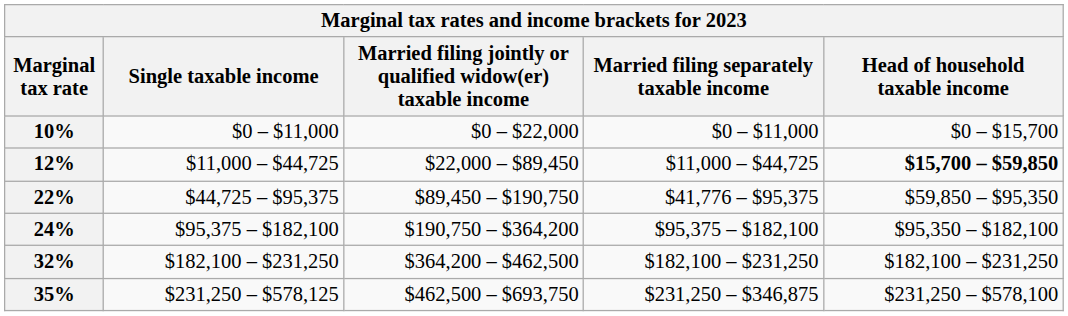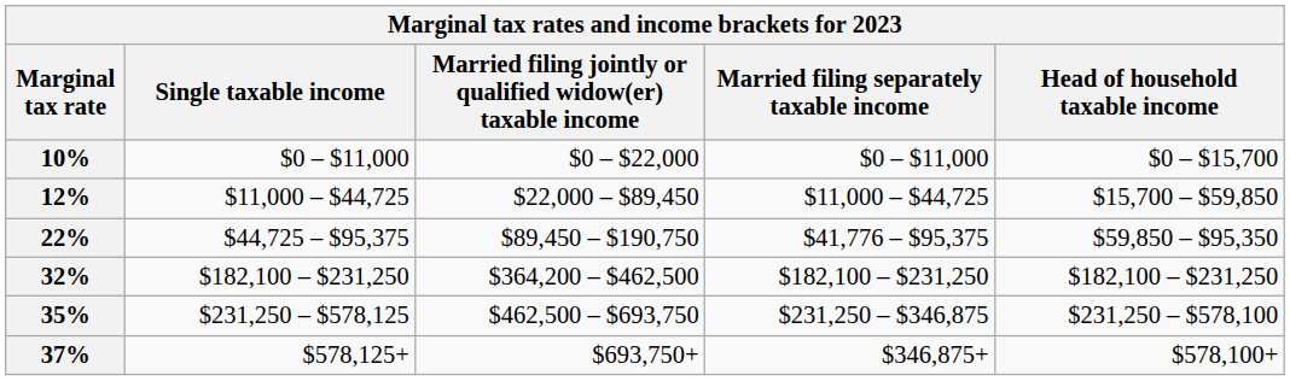 <table class="wikitable collapsible collapsed" style="text-align:right" style="margin:0 0 1em 1em; font-size: 90%">
 <tr>
 <th colspan=5>Marginal tax rates and income brackets for 2023</th>
 </tr>
 <tr>
 <th width="70">Marginal tax rate</th>
 <th width="180">Single taxable income</th>
 <th width="180">Married filing jointly or qualified widow(er) taxable income</th>
 <th width="180">Married filing separately taxable income</th>
 <th width="180">Head of household taxable income</th>
 </tr>
 <tr>
 <th>10%</th>
 <td>$0 – $11,000</td>
 <td>$0 – $22,000</td>
 <td>$0 – $11,000</td>
 <td>$0 – $15,700</td>
 </tr>
 <tr>
 <th>12%</th>
 <td>$11,000 – $44,725</td>
 <td>$22,000 – $89,450</td>
 <td>$11,000 – $44,725</td>
-<td><strong>$15,700 – $59,850</strong></td>
+<td>$15,700 – $59,850</td>
 </tr>
 <tr>
 <th>22%</th>
 <td>$44,725 – $95,375</td>
 <td>$89,450 – $190,750</td>
 <td>$41,776 – $95,375</td>
 <td>$59,850 – $95,350</td>
-</tr>
-<tr>
-<th>24%</th>
-<td>$95,375 – $182,100</td>
-<td>$190,750 – $364,200</td>
-<td>$95,375 – $182,100</td>
-<td>$95,350 – $182,100</td>
 </tr>
 <tr>
 <th>32%</th>
 <td>$182,100 – $231,250</td>
 <td>$364,200 – $462,500</td>
 <td>$182,100 – $231,250</td>
 <td>$182,100 – $231,250</td>
 </tr>
 <tr>
 <th>35%</th>
 <td>$231,250 – $578,125</td>
 <td>$462,500 – $693,750</td>
 <td>$231,250 – $346,875</td>
 <td>$231,250 – $578,100</td>
 </tr>
+<tr>
+<th>37%</th>
+<td>$578,125+</td>
+<td>$693,750+</td>
+<td>$346,875+</td>
+<td>$578,100+</td>
+</tr>
 </table>
